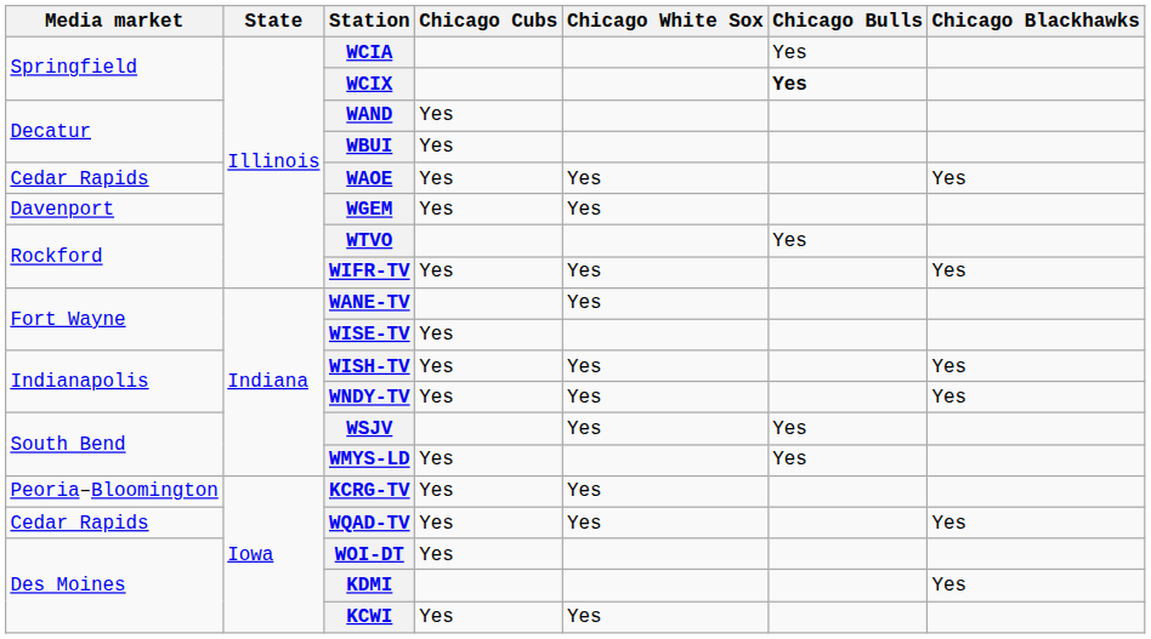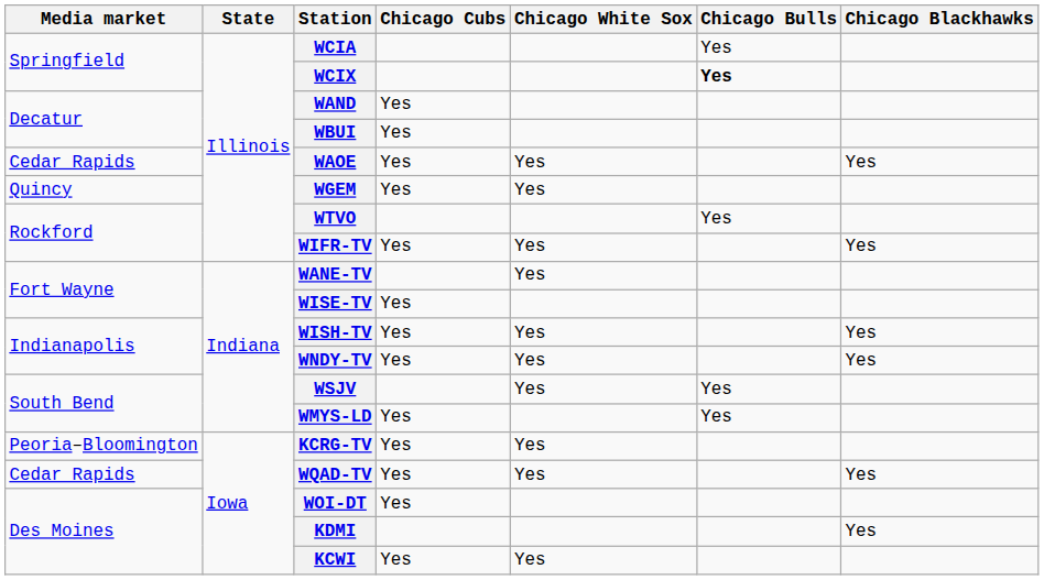 <table class="wikitable">
 <tr>
 <th scope="col">Media market</th>
 <th scope="col">State</th>
 <th scope="col">Station</th>
 <th scope="col">Chicago Cubs</th>
 <th scope="col">Chicago White Sox</th>
 <th scope="col">Chicago Bulls</th>
 <th scope="col">Chicago Blackhawks</th>
 </tr>
 <tr>
 <td rowspan="2"><a href='#'>Springfield</a></td>
 <td rowspan="8"><a href='#'>Illinois</a></td>
 <th scope="row"><a href='#'>WCIA</a></th>
 <td></td>
 <td></td>
 <td>Yes</td>
 <td></td>
 </tr>
 <tr>
 <th scope="row"><a href='#'>WCIX</a></th>
 <td></td>
 <td></td>
 <td><strong>Yes</strong></td>
 <td></td>
 </tr>
 <tr>
 <td rowspan="2"><a href='#'>Decatur</a></td>
 <th scope="row"><a href='#'>WAND</a></th>
 <td>Yes</td>
 <td></td>
 <td></td>
 <td></td>
 </tr>
 <tr>
 <th scope="row"><a href='#'>WBUI</a></th>
 <td>Yes</td>
 <td></td>
 <td></td>
 <td></td>
 </tr>
 <tr>
 <td><a href='#'>Cedar Rapids</a></td>
 <th scope="row"><a href='#'>WAOE</a></th>
 <td>Yes</td>
 <td>Yes</td>
 <td></td>
 <td>Yes</td>
 </tr>
 <tr>
-<td><a href='#'>Davenport</a></td>
+<td><a href='#'>Quincy</a></td>
 <th scope="row"><a href='#'>WGEM</a></th>
 <td>Yes</td>
 <td>Yes</td>
 <td></td>
 <td></td>
 </tr>
 <tr>
 <td rowspan="2"><a href='#'>Rockford</a></td>
 <th scope="row"><a href='#'>WTVO</a></th>
 <td></td>
 <td></td>
 <td>Yes</td>
 <td></td>
 </tr>
 <tr>
 <th scope="row"><a href='#'>WIFR-TV</a></th>
 <td>Yes</td>
 <td>Yes</td>
 <td></td>
 <td>Yes</td>
 </tr>
 <tr>
 <td rowspan="2"><a href='#'>Fort Wayne</a></td>
 <td rowspan="6"><a href='#'>Indiana</a></td>
 <th scope="row"><a href='#'>WANE-TV</a></th>
 <td></td>
 <td>Yes</td>
 <td></td>
 <td></td>
 </tr>
 <tr>
 <th scope="row"><a href='#'>WISE-TV</a></th>
 <td>Yes</td>
 <td></td>
 <td></td>
 <td></td>
 </tr>
 <tr>
 <td rowspan="2"><a href='#'>Indianapolis</a></td>
 <th scope="row"><a href='#'>WISH-TV</a></th>
 <td>Yes</td>
 <td>Yes</td>
 <td></td>
 <td>Yes</td>
 </tr>
 <tr>
 <th scope="row"><a href='#'>WNDY-TV</a></th>
 <td>Yes</td>
 <td>Yes</td>
 <td></td>
 <td>Yes</td>
 </tr>
 <tr>
 <td rowspan="2"><a href='#'>South Bend</a></td>
 <th scope="row"><a href='#'>WSJV</a></th>
 <td></td>
 <td>Yes</td>
 <td>Yes</td>
 <td></td>
 </tr>
 <tr>
 <th scope="row"><a href='#'>WMYS-LD</a></th>
 <td>Yes</td>
 <td></td>
 <td>Yes</td>
 <td></td>
 </tr>
 <tr>
 <td><a href='#'>Peoria</a>–<a href='#'>Bloomington</a></td>
 <td rowspan="5"><a href='#'>Iowa</a></td>
 <th scope="row"><a href='#'>KCRG-TV</a></th>
 <td>Yes</td>
 <td>Yes</td>
 <td></td>
 <td></td>
 </tr>
 <tr>
 <td><a href='#'>Cedar Rapids</a></td>
 <th scope="row"><a href='#'>WQAD-TV</a></th>
 <td>Yes</td>
 <td>Yes</td>
 <td></td>
 <td>Yes</td>
 </tr>
 <tr>
 <td rowspan="3"><a href='#'>Des Moines</a></td>
 <th scope="row"><a href='#'>WOI-DT</a></th>
 <td>Yes</td>
 <td></td>
 <td></td>
 <td></td>
 </tr>
 <tr>
 <th scope="row"><a href='#'>KDMI</a></th>
 <td></td>
 <td></td>
 <td></td>
 <td>Yes</td>
 </tr>
 <tr>
 <th scope="row"><a href='#'>KCWI</a></th>
 <td>Yes</td>
 <td>Yes</td>
 <td></td>
 <td></td>
 </tr>
 </table>
